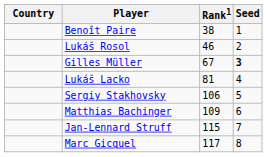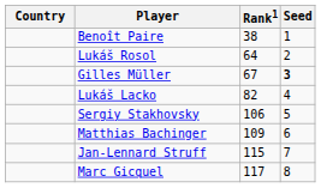 <table class="sortable wikitable">
 <tr>
 <th width="70">Country</th>
 <th width="175">Player</th>
 <th>Rank<sup>1</sup></th>
 <th>Seed</th>
 </tr>
 <tr>
 <td></td>
 <td><a href='#'>Benoît Paire</a></td>
 <td>38</td>
 <td>1</td>
 </tr>
 <tr>
 <td></td>
 <td><a href='#'>Lukáš Rosol</a></td>
-<td>46</td>
+<td>64</td>
 <td>2</td>
 </tr>
 <tr>
 <td></td>
 <td><a href='#'>Gilles Müller</a></td>
 <td>67</td>
 <td><strong>3</strong></td>
 </tr>
 <tr>
 <td></td>
 <td><a href='#'>Lukáš Lacko</a></td>
-<td>81</td>
+<td>82</td>
 <td>4</td>
 </tr>
 <tr>
 <td></td>
 <td><a href='#'>Sergiy Stakhovsky</a></td>
 <td>106</td>
 <td>5</td>
 </tr>
 <tr>
 <td></td>
 <td><a href='#'>Matthias Bachinger</a></td>
 <td>109</td>
 <td>6</td>
 </tr>
 <tr>
 <td></td>
 <td><a href='#'>Jan-Lennard Struff</a></td>
 <td>115</td>
 <td>7</td>
 </tr>
 <tr>
 <td></td>
 <td><a href='#'>Marc Gicquel</a></td>
 <td>117</td>
 <td>8</td>
 </tr>
 </table>
